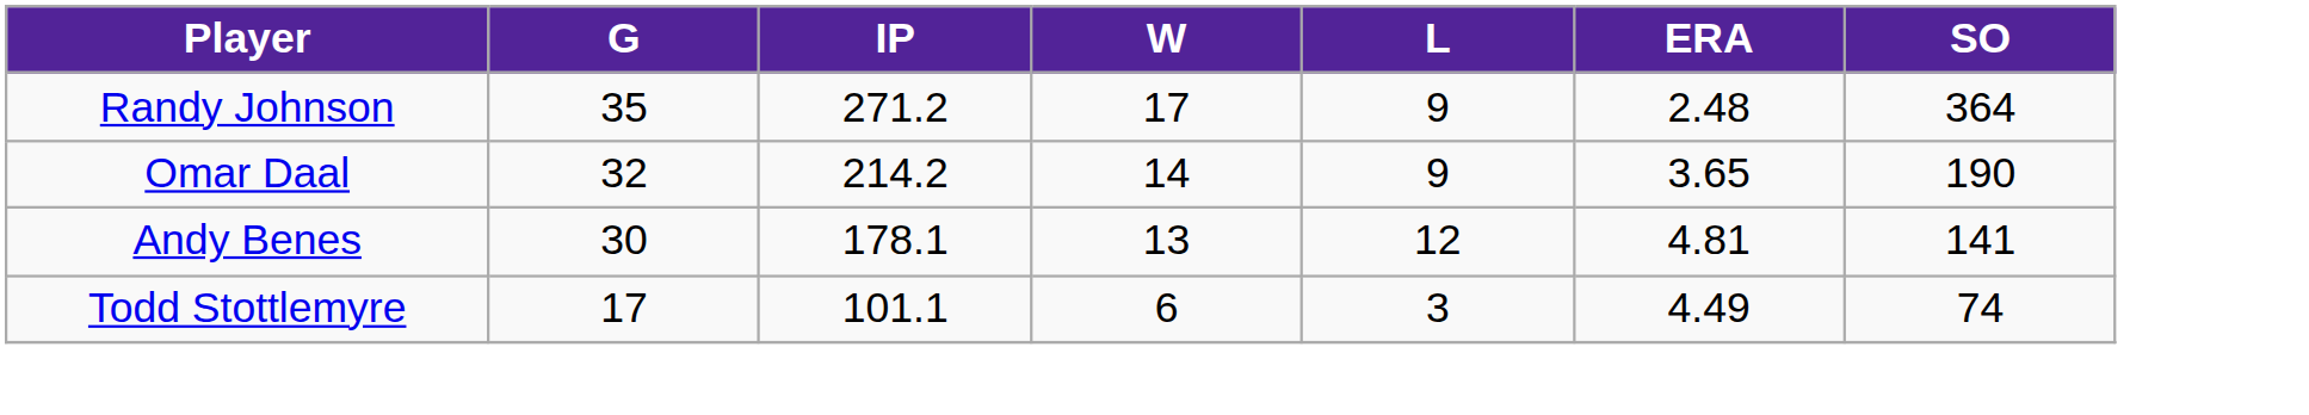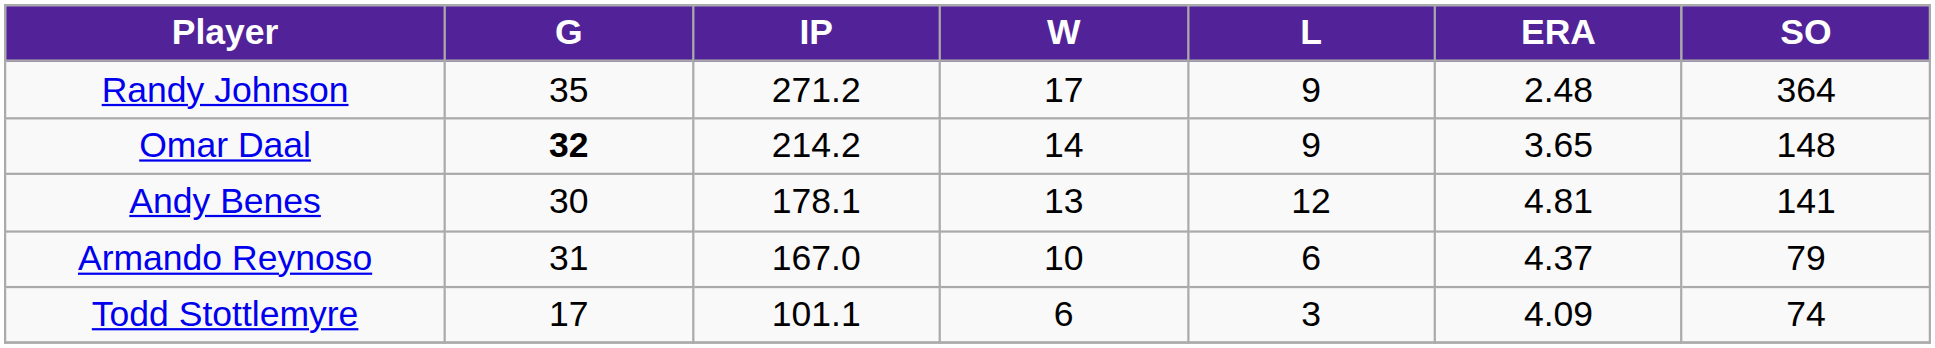 <table class="wikitable sortable">
 <tr>
 <th style="background:#522398;color:white;" width="16%">Player</th>
 <th style="background:#522398;color:white;" width="9%">G</th>
 <th style="background:#522398;color:white;" width="9%">IP</th>
 <th style="background:#522398;color:white;" width="9%">W</th>
 <th style="background:#522398;color:white;" width="9%">L</th>
 <th style="background:#522398;color:white;" width="9%">ERA</th>
 <th style="background:#522398;color:white;" width="9%">SO</th>
 </tr>
 <tr align="center">
 <td><a href='#'>Randy Johnson</a></td>
 <td>35</td>
 <td>271.2</td>
 <td>17</td>
 <td>9</td>
 <td>2.48</td>
 <td>364</td>
 </tr>
 <tr align="center">
 <td><a href='#'>Omar Daal</a></td>
-<td>32</td>
+<td><strong>32</strong></td>
 <td>214.2</td>
 <td>14</td>
 <td>9</td>
 <td>3.65</td>
-<td>190</td>
+<td>148</td>
 </tr>
 <tr align="center">
 <td><a href='#'>Andy Benes</a></td>
 <td>30</td>
 <td>178.1</td>
 <td>13</td>
 <td>12</td>
 <td>4.81</td>
 <td>141</td>
 </tr>
 <tr align=center>
+<td><a href='#'>Armando Reynoso</a></td>
+<td>31</td>
+<td>167.0</td>
+<td>10</td>
+<td>6</td>
+<td>4.37</td>
+<td>79</td>
+</tr>
+<tr align=center>
 <td><a href='#'>Todd Stottlemyre</a></td>
 <td>17</td>
 <td>101.1</td>
 <td>6</td>
 <td>3</td>
-<td>4.49</td>
+<td>4.09</td>
 <td>74</td>
 </tr>
 <tr align="center">
 </tr>
 </table>
